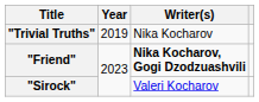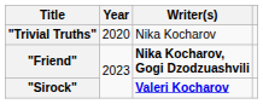 <table class="wikitable plainrowheaders">
 <tr>
 <th scope="col">Title</th>
 <th scope="col">Year</th>
 <th scope="col">Writer(s)</th>
 <th scope="col"></th>
 </tr>
 <tr>
 <th scope="row">"Trivial Truths"</th>
-<td style="text-align:center;">2019</td>
+<td style="text-align:center;">2020</td>
 <td>Nika Kocharov</td>
 <td style="text-align:center;"></td>
 </tr>
 <tr>
 <th scope="row">"Friend"<br></th>
 <td rowspan=2 style="text-align:center;">2023</td>
 <td><strong>Nika Kocharov,<br>Gogi Dzodzuashvili</strong></td>
 <td style="text-align:center;"></td>
 </tr>
 <tr>
 <th scope="row">"Sirock"<br></th>
-<td><a href='#'>Valeri Kocharov</a></td>
+<td><strong><a href='#'>Valeri Kocharov</a></strong></td>
 <td></td>
 </tr>
 </table>
